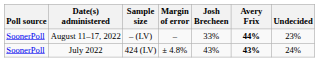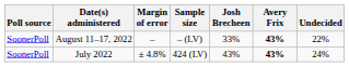 <table class="wikitable" style="font-size:90%;text-align:center;">
 <tr style="vertical-align:bottom">
 <th>Poll source</th>
 <th>Date(s)<br>administered</th>
+<th>Margin<br>of error</th>
 <th>Sample<br>size</th>
-<th>Margin<br>of error</th>
 <th style="width:60px;">Josh<br>Brecheen</th>
 <th style="width:60px;">Avery<br>Frix</th>
 <th>Undecided</th>
 </tr>
 <tr>
 <td style="text-align:left;"><a href='#'>SoonerPoll</a></td>
 <td>August 11–17, 2022</td>
+<td>–</td>
 <td>– (LV)</td>
-<td>–</td>
 <td>33%</td>
-<td><strong>44%</strong></td>
-<td>23%</td>
+<td><strong>43%</strong></td>
+<td>22%</td>
 </tr>
 <tr>
 <td style="text-align:left;"><a href='#'>SoonerPoll</a></td>
 <td>July 2022</td>
+<td>± 4.8%</td>
 <td>424 (LV)</td>
-<td>± 4.8%</td>
 <td>43%</td>
 <td><strong>43%</strong></td>
 <td>24%</td>
 </tr>
 </table>
